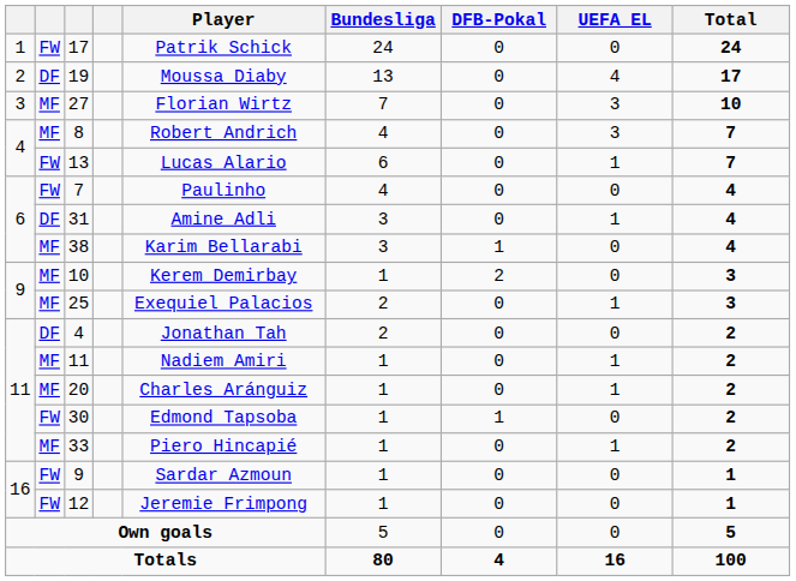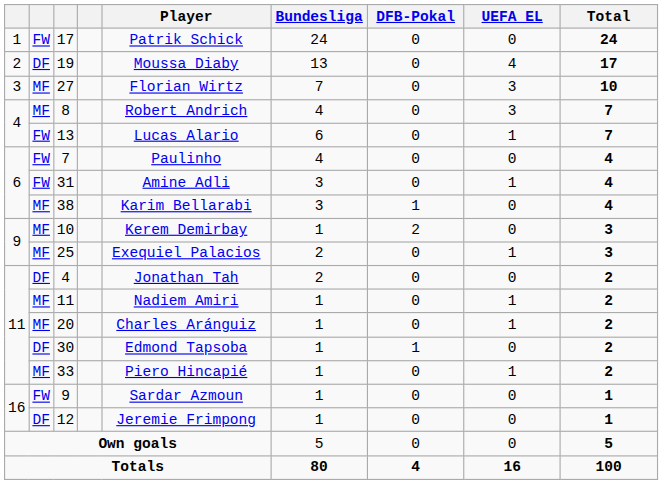 <table class="wikitable" style="text-align:center">
 <tr>
 <th width=15></th>
 <th width=15></th>
 <th width=15></th>
 <th width=15></th>
 <th width=145>Player</th>
 <th width=80><a href='#'>Bundesliga</a></th>
 <th width=80><a href='#'>DFB-Pokal</a></th>
 <th width=80><a href='#'>UEFA EL</a></th>
 <th width=80>Total</th>
 </tr>
 <tr>
 <td rowspan=1>1</td>
 <td><a href='#'>FW</a></td>
 <td>17</td>
 <td></td>
 <td><a href='#'>Patrik Schick</a></td>
 <td>24</td>
 <td>0</td>
 <td>0</td>
 <td><strong>24</strong></td>
 </tr>
 <tr>
 <td rowspan=1>2</td>
 <td><a href='#'>DF</a></td>
 <td>19</td>
 <td></td>
 <td><a href='#'>Moussa Diaby</a></td>
 <td>13</td>
 <td>0</td>
 <td>4</td>
 <td><strong>17</strong></td>
 </tr>
 <tr>
 <td rowspan=1>3</td>
 <td><a href='#'>MF</a></td>
 <td>27</td>
 <td></td>
 <td><a href='#'>Florian Wirtz</a></td>
 <td>7</td>
 <td>0</td>
 <td>3</td>
 <td><strong>10</strong></td>
 </tr>
 <tr>
 <td rowspan=2>4</td>
 <td><a href='#'>MF</a></td>
 <td>8</td>
 <td></td>
 <td><a href='#'>Robert Andrich</a></td>
 <td>4</td>
 <td>0</td>
 <td>3</td>
 <td><strong>7</strong></td>
 </tr>
 <tr>
 <td><a href='#'>FW</a></td>
 <td>13</td>
 <td></td>
 <td><a href='#'>Lucas Alario</a></td>
 <td>6</td>
 <td>0</td>
 <td>1</td>
 <td><strong>7</strong></td>
 </tr>
 <tr>
 <td rowspan=3>6</td>
 <td><a href='#'>FW</a></td>
 <td>7</td>
 <td></td>
 <td><a href='#'>Paulinho</a></td>
 <td>4</td>
 <td>0</td>
 <td>0</td>
 <td><strong>4</strong></td>
 </tr>
 <tr>
-<td><a href='#'>DF</a></td>
+<td><a href='#'>FW</a></td>
 <td>31</td>
 <td></td>
 <td><a href='#'>Amine Adli</a></td>
 <td>3</td>
 <td>0</td>
 <td>1</td>
 <td><strong>4</strong></td>
 </tr>
 <tr>
 <td><a href='#'>MF</a></td>
 <td>38</td>
 <td></td>
 <td><a href='#'>Karim Bellarabi</a></td>
 <td>3</td>
 <td>1</td>
 <td>0</td>
 <td><strong>4</strong></td>
 </tr>
 <tr>
 <td rowspan=2>9</td>
 <td><a href='#'>MF</a></td>
 <td>10</td>
 <td></td>
 <td><a href='#'>Kerem Demirbay</a></td>
 <td>1</td>
 <td>2</td>
 <td>0</td>
 <td><strong>3</strong></td>
 </tr>
 <tr>
 <td><a href='#'>MF</a></td>
 <td>25</td>
 <td></td>
 <td><a href='#'>Exequiel Palacios</a></td>
 <td>2</td>
 <td>0</td>
 <td>1</td>
 <td><strong>3</strong></td>
 </tr>
 <tr>
 <td rowspan=5>11</td>
 <td><a href='#'>DF</a></td>
 <td>4</td>
 <td></td>
 <td><a href='#'>Jonathan Tah</a></td>
 <td>2</td>
 <td>0</td>
 <td>0</td>
 <td><strong>2</strong></td>
 </tr>
 <tr>
 <td><a href='#'>MF</a></td>
 <td>11</td>
 <td></td>
 <td><a href='#'>Nadiem Amiri</a></td>
 <td>1</td>
 <td>0</td>
 <td>1</td>
 <td><strong>2</strong></td>
 </tr>
 <tr>
 <td><a href='#'>MF</a></td>
 <td>20</td>
 <td></td>
 <td><a href='#'>Charles Aránguiz</a></td>
 <td>1</td>
 <td>0</td>
 <td>1</td>
 <td><strong>2</strong></td>
 </tr>
 <tr>
-<td><a href='#'>FW</a></td>
+<td><a href='#'>DF</a></td>
 <td>30</td>
 <td></td>
 <td><a href='#'>Edmond Tapsoba</a></td>
 <td>1</td>
 <td>1</td>
 <td>0</td>
 <td><strong>2</strong></td>
 </tr>
 <tr>
 <td><a href='#'>MF</a></td>
 <td>33</td>
 <td></td>
 <td><a href='#'>Piero Hincapié</a></td>
 <td>1</td>
 <td>0</td>
 <td>1</td>
 <td><strong>2</strong></td>
 </tr>
 <tr>
 <td rowspan=2>16</td>
 <td><a href='#'>FW</a></td>
 <td>9</td>
 <td></td>
 <td><a href='#'>Sardar Azmoun</a></td>
 <td>1</td>
 <td>0</td>
 <td>0</td>
 <td><strong>1</strong></td>
 </tr>
 <tr>
-<td><a href='#'>FW</a></td>
+<td><a href='#'>DF</a></td>
 <td>12</td>
 <td></td>
 <td><a href='#'>Jeremie Frimpong</a></td>
 <td>1</td>
 <td>0</td>
 <td>0</td>
 <td><strong>1</strong></td>
 </tr>
 <tr>
 <td colspan=5><strong>Own goals</strong></td>
 <td>5</td>
 <td>0</td>
 <td>0</td>
 <td><strong>5</strong></td>
 </tr>
 <tr>
 <td colspan=5><strong>Totals</strong></td>
 <td><strong>80</strong></td>
 <td><strong>4</strong></td>
 <td><strong>16</strong></td>
 <td><strong>100</strong></td>
 </tr>
 </table>
